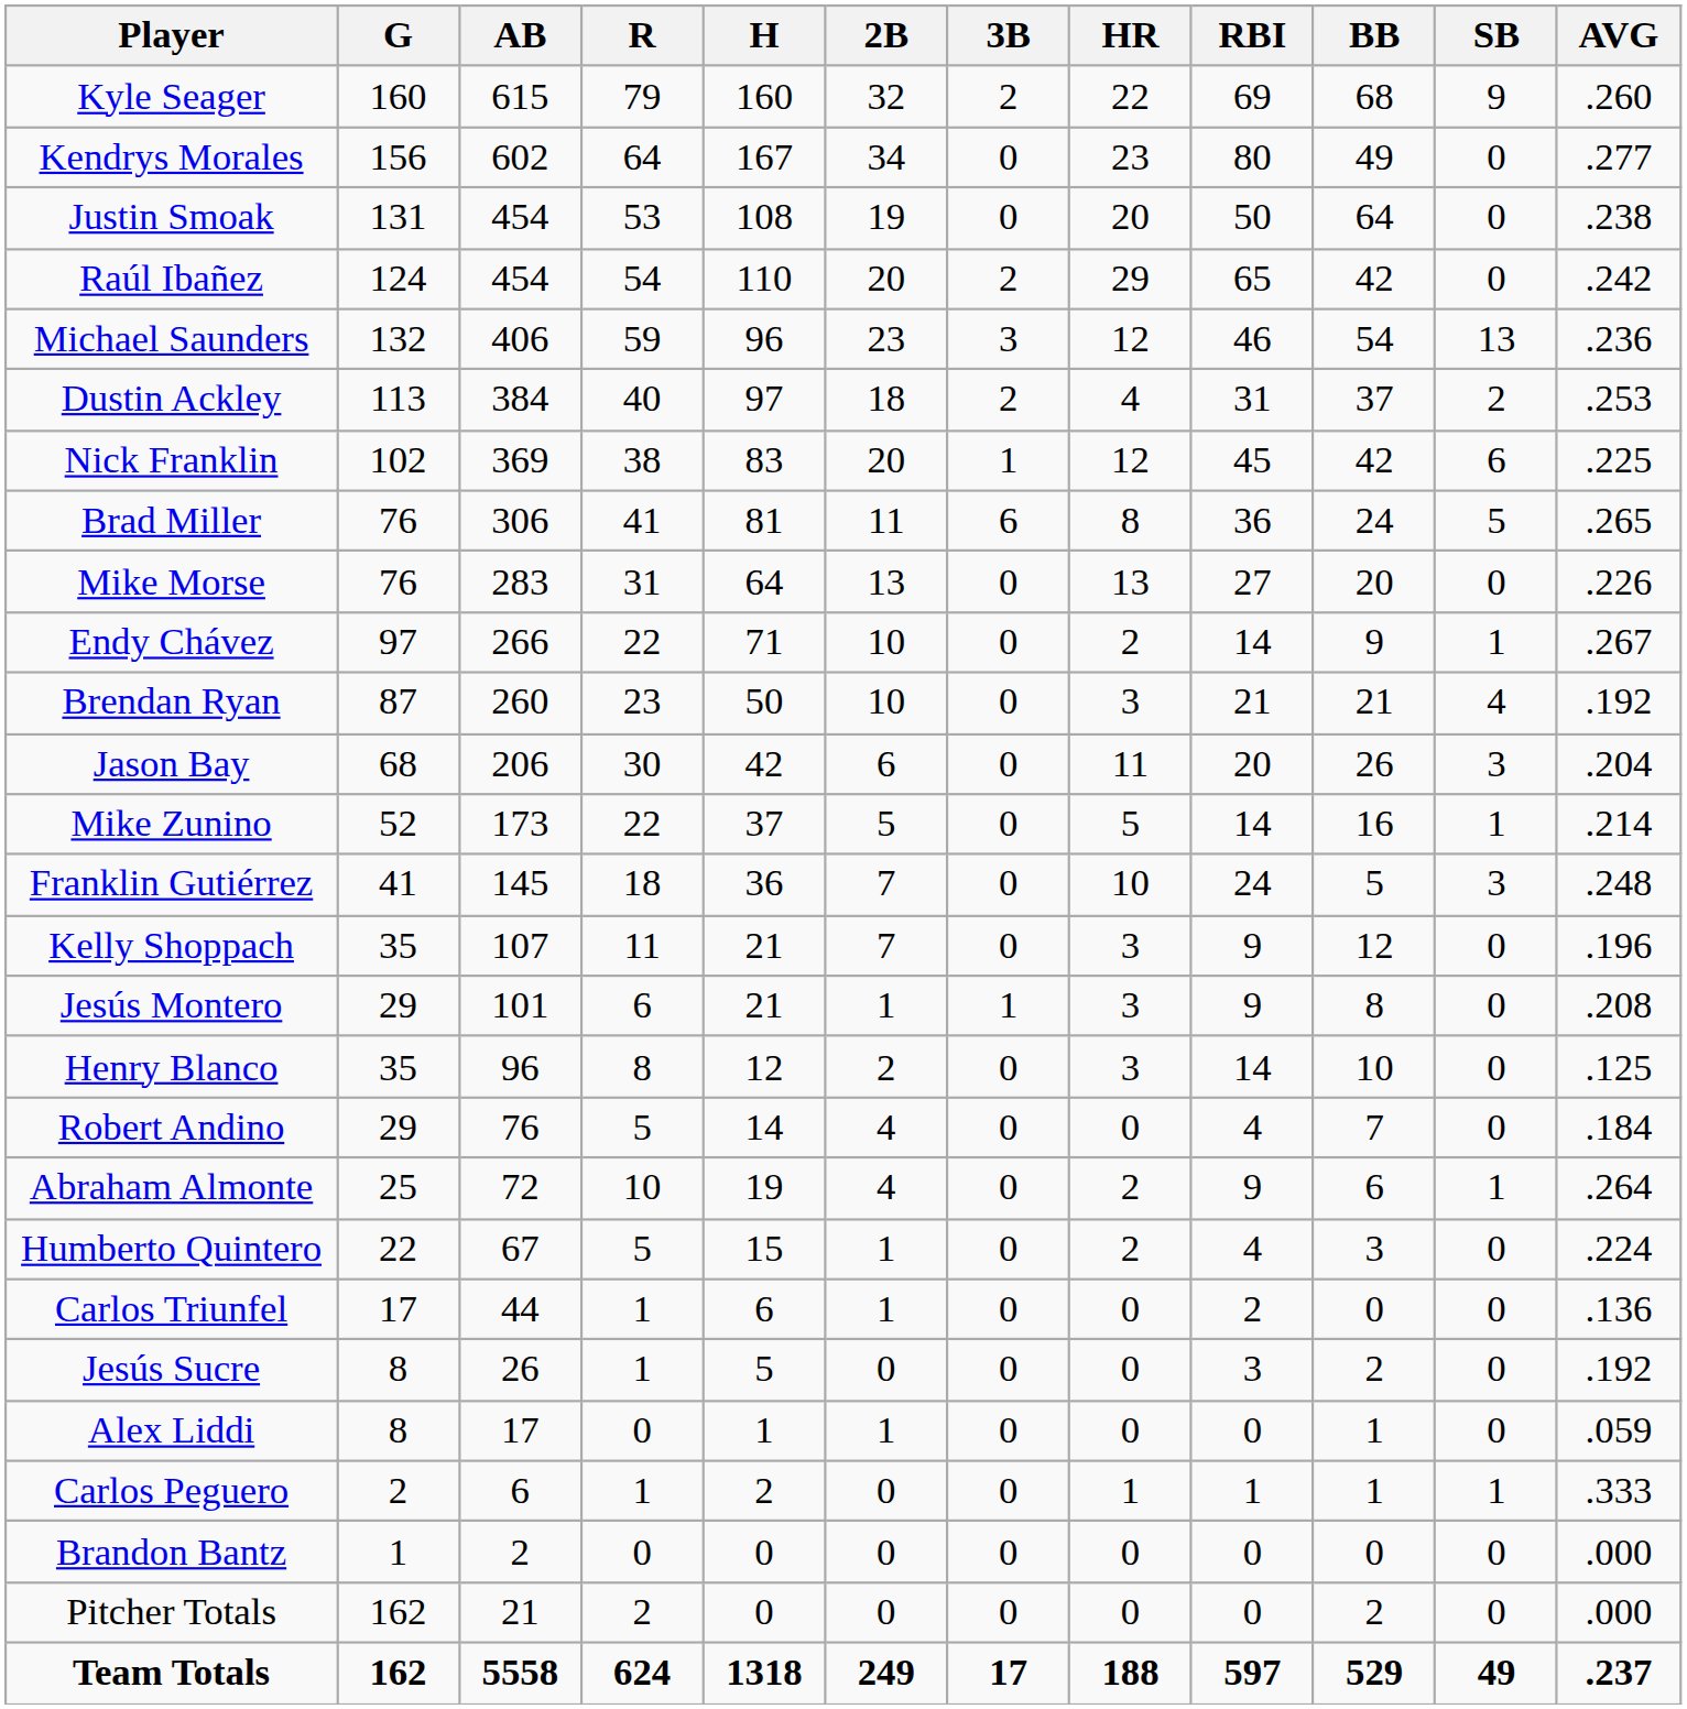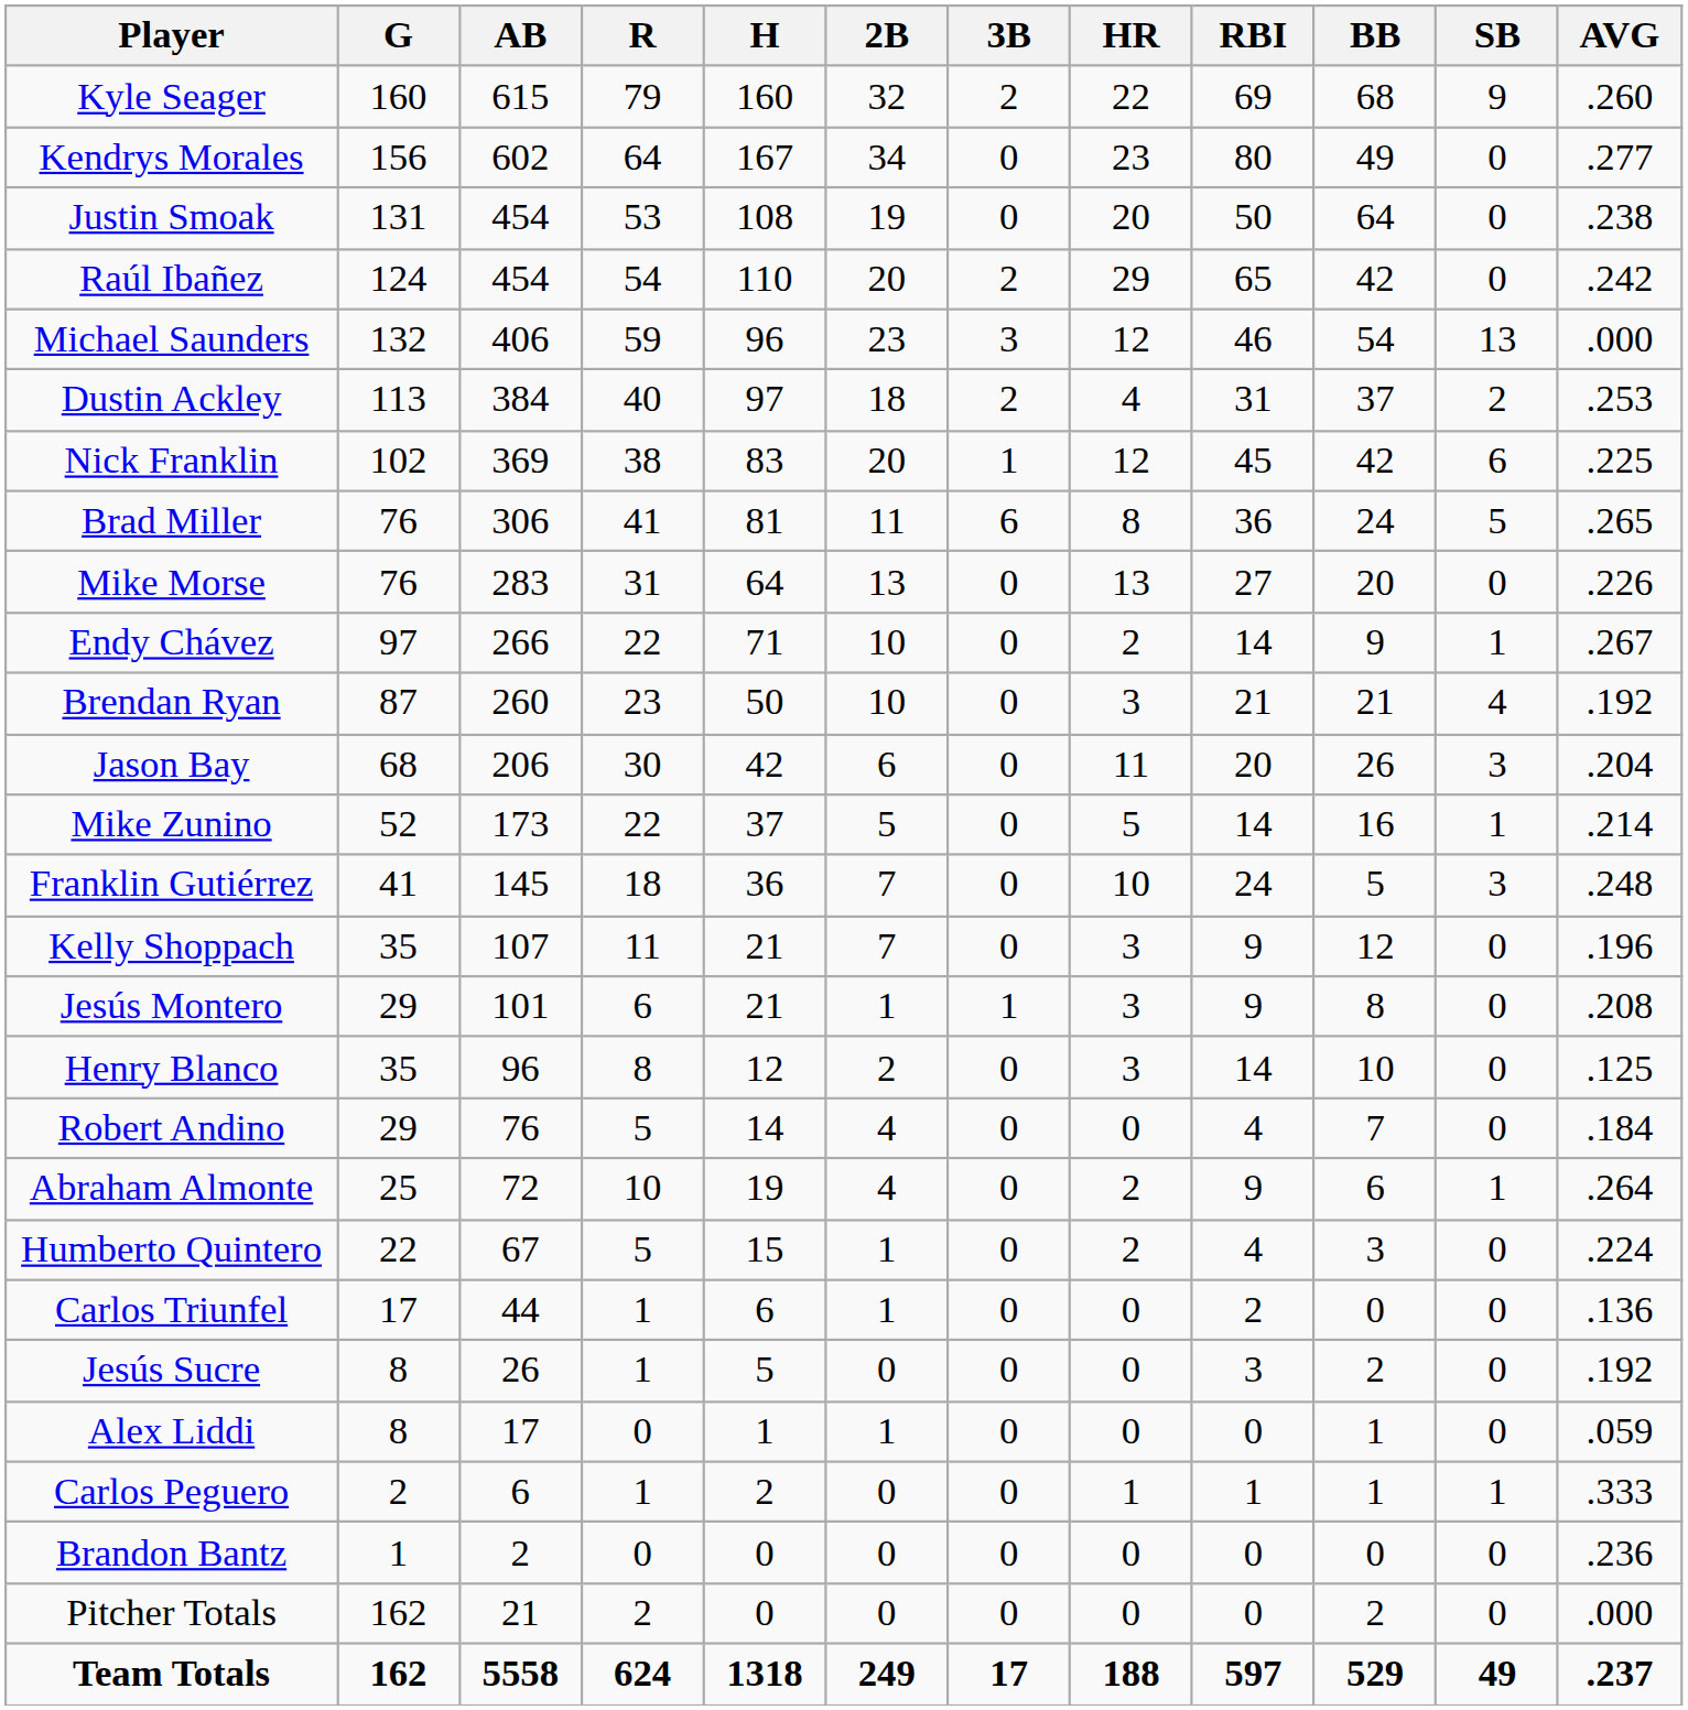 <table class="wikitable sortable">
 <tr>
 <th bgcolor="#DDDDFF" width="19%">Player</th>
 <th bgcolor="#DDDDFF" width="7%">G</th>
 <th bgcolor="#DDDDFF" width="7%">AB</th>
 <th bgcolor="#DDDDFF" width="7%">R</th>
 <th bgcolor="#DDDDFF" width="7%">H</th>
 <th bgcolor="#DDDDFF" width="7%">2B</th>
 <th bgcolor="#DDDDFF" width="7%">3B</th>
 <th bgcolor="#DDDDFF" width="7%">HR</th>
 <th bgcolor="#DDDDFF" width="7%">RBI</th>
 <th bgcolor="#DDDDFF" width="7%">BB</th>
 <th bgcolor="#DDDDFF" width="7%">SB</th>
 <th bgcolor="#DDDDFF" width="7%">AVG</th>
 </tr>
 <tr align="center">
 <td><a href='#'>Kyle Seager</a></td>
 <td>160</td>
 <td>615</td>
 <td>79</td>
 <td>160</td>
 <td>32</td>
 <td>2</td>
 <td>22</td>
 <td>69</td>
 <td>68</td>
 <td>9</td>
 <td>.260</td>
 </tr>
 <tr align=center>
 <td><a href='#'>Kendrys Morales</a></td>
 <td>156</td>
 <td>602</td>
 <td>64</td>
 <td>167</td>
 <td>34</td>
 <td>0</td>
 <td>23</td>
 <td>80</td>
 <td>49</td>
 <td>0</td>
 <td>.277</td>
 </tr>
 <tr align=center>
 <td><a href='#'>Justin Smoak</a></td>
 <td>131</td>
 <td>454</td>
 <td>53</td>
 <td>108</td>
 <td>19</td>
 <td>0</td>
 <td>20</td>
 <td>50</td>
 <td>64</td>
 <td>0</td>
 <td>.238</td>
 </tr>
 <tr align=center>
 <td><a href='#'>Raúl Ibañez</a></td>
 <td>124</td>
 <td>454</td>
 <td>54</td>
 <td>110</td>
 <td>20</td>
 <td>2</td>
 <td>29</td>
 <td>65</td>
 <td>42</td>
 <td>0</td>
 <td>.242</td>
 </tr>
 <tr align=center>
 <td><a href='#'>Michael Saunders</a></td>
 <td>132</td>
 <td>406</td>
 <td>59</td>
 <td>96</td>
 <td>23</td>
 <td>3</td>
 <td>12</td>
 <td>46</td>
 <td>54</td>
 <td>13</td>
-<td>.236</td>
+<td>.000</td>
 </tr>
 <tr align=center>
 <td><a href='#'>Dustin Ackley</a></td>
 <td>113</td>
 <td>384</td>
 <td>40</td>
 <td>97</td>
 <td>18</td>
 <td>2</td>
 <td>4</td>
 <td>31</td>
 <td>37</td>
 <td>2</td>
 <td>.253</td>
 </tr>
 <tr align=center>
 <td><a href='#'>Nick Franklin</a></td>
 <td>102</td>
 <td>369</td>
 <td>38</td>
 <td>83</td>
 <td>20</td>
 <td>1</td>
 <td>12</td>
 <td>45</td>
 <td>42</td>
 <td>6</td>
 <td>.225</td>
 </tr>
 <tr align=center>
 <td><a href='#'>Brad Miller</a></td>
 <td>76</td>
 <td>306</td>
 <td>41</td>
 <td>81</td>
 <td>11</td>
 <td>6</td>
 <td>8</td>
 <td>36</td>
 <td>24</td>
 <td>5</td>
 <td>.265</td>
 </tr>
 <tr align=center>
 <td><a href='#'>Mike Morse</a></td>
 <td>76</td>
 <td>283</td>
 <td>31</td>
 <td>64</td>
 <td>13</td>
 <td>0</td>
 <td>13</td>
 <td>27</td>
 <td>20</td>
 <td>0</td>
 <td>.226</td>
 </tr>
 <tr align=center>
 <td><a href='#'>Endy Chávez</a></td>
 <td>97</td>
 <td>266</td>
 <td>22</td>
 <td>71</td>
 <td>10</td>
 <td>0</td>
 <td>2</td>
 <td>14</td>
 <td>9</td>
 <td>1</td>
 <td>.267</td>
 </tr>
 <tr align=center>
 <td><a href='#'>Brendan Ryan</a></td>
 <td>87</td>
 <td>260</td>
 <td>23</td>
 <td>50</td>
 <td>10</td>
 <td>0</td>
 <td>3</td>
 <td>21</td>
 <td>21</td>
 <td>4</td>
 <td>.192</td>
 </tr>
 <tr align=center>
 <td><a href='#'>Jason Bay</a></td>
 <td>68</td>
 <td>206</td>
 <td>30</td>
 <td>42</td>
 <td>6</td>
 <td>0</td>
 <td>11</td>
 <td>20</td>
 <td>26</td>
 <td>3</td>
 <td>.204</td>
 </tr>
 <tr align=center>
 <td><a href='#'>Mike Zunino</a></td>
 <td>52</td>
 <td>173</td>
 <td>22</td>
 <td>37</td>
 <td>5</td>
 <td>0</td>
 <td>5</td>
 <td>14</td>
 <td>16</td>
 <td>1</td>
 <td>.214</td>
 </tr>
 <tr align=center>
 <td><a href='#'>Franklin Gutiérrez</a></td>
 <td>41</td>
 <td>145</td>
 <td>18</td>
 <td>36</td>
 <td>7</td>
 <td>0</td>
 <td>10</td>
 <td>24</td>
 <td>5</td>
 <td>3</td>
 <td>.248</td>
 </tr>
 <tr align=center>
 <td><a href='#'>Kelly Shoppach</a></td>
 <td>35</td>
 <td>107</td>
 <td>11</td>
 <td>21</td>
 <td>7</td>
 <td>0</td>
 <td>3</td>
 <td>9</td>
 <td>12</td>
 <td>0</td>
 <td>.196</td>
 </tr>
 <tr align=center>
 <td><a href='#'>Jesús Montero</a></td>
 <td>29</td>
 <td>101</td>
 <td>6</td>
 <td>21</td>
 <td>1</td>
 <td>1</td>
 <td>3</td>
 <td>9</td>
 <td>8</td>
 <td>0</td>
 <td>.208</td>
 </tr>
 <tr align=center>
 <td><a href='#'>Henry Blanco</a></td>
 <td>35</td>
 <td>96</td>
 <td>8</td>
 <td>12</td>
 <td>2</td>
 <td>0</td>
 <td>3</td>
 <td>14</td>
 <td>10</td>
 <td>0</td>
 <td>.125</td>
 </tr>
 <tr align=center>
 <td><a href='#'>Robert Andino</a></td>
 <td>29</td>
 <td>76</td>
 <td>5</td>
 <td>14</td>
 <td>4</td>
 <td>0</td>
 <td>0</td>
 <td>4</td>
 <td>7</td>
 <td>0</td>
 <td>.184</td>
 </tr>
 <tr align=center>
 <td><a href='#'>Abraham Almonte</a></td>
 <td>25</td>
 <td>72</td>
 <td>10</td>
 <td>19</td>
 <td>4</td>
 <td>0</td>
 <td>2</td>
 <td>9</td>
 <td>6</td>
 <td>1</td>
 <td>.264</td>
 </tr>
 <tr align=center>
 <td><a href='#'>Humberto Quintero</a></td>
 <td>22</td>
 <td>67</td>
 <td>5</td>
 <td>15</td>
 <td>1</td>
 <td>0</td>
 <td>2</td>
 <td>4</td>
 <td>3</td>
 <td>0</td>
 <td>.224</td>
 </tr>
 <tr align=center>
 <td><a href='#'>Carlos Triunfel</a></td>
 <td>17</td>
 <td>44</td>
 <td>1</td>
 <td>6</td>
 <td>1</td>
 <td>0</td>
 <td>0</td>
 <td>2</td>
 <td>0</td>
 <td>0</td>
 <td>.136</td>
 </tr>
 <tr align=center>
 <td><a href='#'>Jesús Sucre</a></td>
 <td>8</td>
 <td>26</td>
 <td>1</td>
 <td>5</td>
 <td>0</td>
 <td>0</td>
 <td>0</td>
 <td>3</td>
 <td>2</td>
 <td>0</td>
 <td>.192</td>
 </tr>
 <tr align=center>
 <td><a href='#'>Alex Liddi</a></td>
 <td>8</td>
 <td>17</td>
 <td>0</td>
 <td>1</td>
 <td>1</td>
 <td>0</td>
 <td>0</td>
 <td>0</td>
 <td>1</td>
 <td>0</td>
 <td>.059</td>
 </tr>
 <tr align=center>
 <td><a href='#'>Carlos Peguero</a></td>
 <td>2</td>
 <td>6</td>
 <td>1</td>
 <td>2</td>
 <td>0</td>
 <td>0</td>
 <td>1</td>
 <td>1</td>
 <td>1</td>
 <td>1</td>
 <td>.333</td>
 </tr>
 <tr align=center>
 <td><a href='#'>Brandon Bantz</a></td>
 <td>1</td>
 <td>2</td>
 <td>0</td>
 <td>0</td>
 <td>0</td>
 <td>0</td>
 <td>0</td>
 <td>0</td>
 <td>0</td>
 <td>0</td>
-<td>.000</td>
+<td>.236</td>
 </tr>
 <tr align=center>
 <td>Pitcher Totals</td>
 <td>162</td>
 <td>21</td>
 <td>2</td>
 <td>0</td>
 <td>0</td>
 <td>0</td>
 <td>0</td>
 <td>0</td>
 <td>2</td>
 <td>0</td>
 <td>.000</td>
 </tr>
 <tr align=center>
 <td><strong>Team Totals</strong></td>
 <td><strong>162</strong></td>
 <td><strong>5558</strong></td>
 <td><strong>624</strong></td>
 <td><strong>1318</strong></td>
 <td><strong>249</strong></td>
 <td><strong>17</strong></td>
 <td><strong>188</strong></td>
 <td><strong>597</strong></td>
 <td><strong>529</strong></td>
 <td><strong>49</strong></td>
 <td><strong>.237</strong></td>
 </tr>
 </table>
